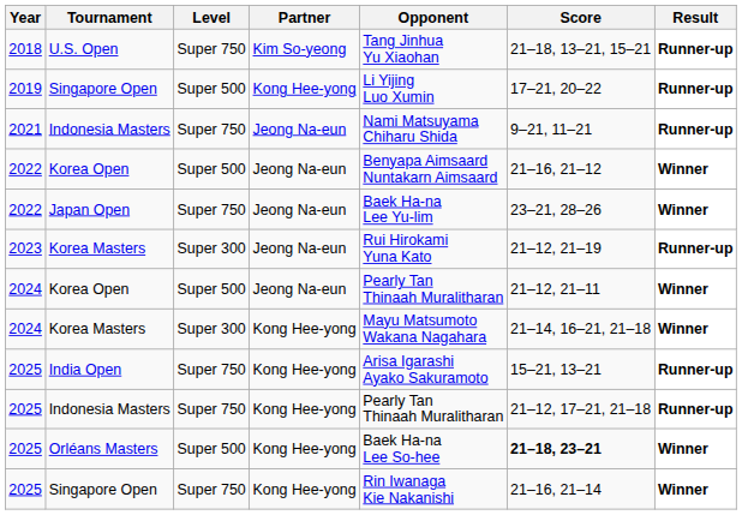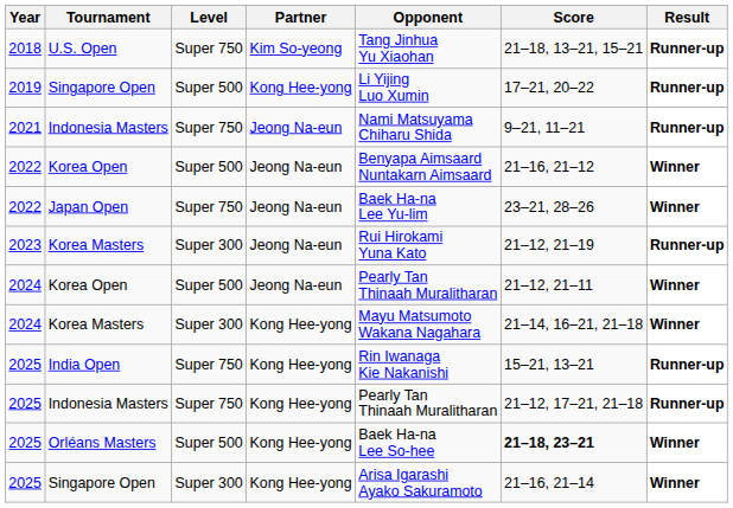 <table class="sortable wikitable" style="font-size: 90%;">
 <tr>
 <th>Year</th>
 <th>Tournament</th>
 <th>Level</th>
 <th>Partner</th>
 <th>Opponent</th>
 <th>Score</th>
 <th>Result</th>
 </tr>
 <tr>
 <td align="center"><a href='#'>2018</a></td>
 <td align="left"><a href='#'>U.S. Open</a></td>
 <td align="left">Super 750</td>
 <td align="left"> <a href='#'>Kim So-yeong</a></td>
 <td align="left"> <a href='#'>Tang Jinhua</a><br> <a href='#'>Yu Xiaohan</a></td>
 <td align="left">21–18, 13–21, 15–21</td>
 <td style="text-align:left; background:white"> <strong>Runner-up</strong></td>
 </tr>
 <tr>
 <td align="center"><a href='#'>2019</a></td>
 <td align="left"><a href='#'>Singapore Open</a></td>
 <td align="left">Super 500</td>
 <td align="left"> <a href='#'>Kong Hee-yong</a></td>
 <td align="left"> <a href='#'>Li Yijing</a><br> <a href='#'>Luo Xumin</a></td>
 <td align="left">17–21, 20–22</td>
 <td style="text-align:left; background:white"> <strong>Runner-up</strong></td>
 </tr>
 <tr>
 <td align="center"><a href='#'>2021</a></td>
 <td align="left"><a href='#'>Indonesia Masters</a></td>
 <td align="left">Super 750</td>
 <td align="left"> <a href='#'>Jeong Na-eun</a></td>
 <td align="left"> <a href='#'>Nami Matsuyama</a><br> <a href='#'>Chiharu Shida</a></td>
 <td align="left">9–21, 11–21</td>
 <td style="text-align:left; background:white"> <strong>Runner-up</strong></td>
 </tr>
 <tr>
 <td align="center"><a href='#'>2022</a></td>
 <td align="left"><a href='#'>Korea Open</a></td>
 <td align="left">Super 500</td>
 <td align="left"> Jeong Na-eun</td>
 <td align="left"> <a href='#'>Benyapa Aimsaard</a><br> <a href='#'>Nuntakarn Aimsaard</a></td>
 <td align="left">21–16, 21–12</td>
 <td style="text-align:left; background:white"> <strong>Winner</strong></td>
 </tr>
 <tr>
 <td align="center"><a href='#'>2022</a></td>
 <td align="left"><a href='#'>Japan Open</a></td>
 <td align="left">Super 750</td>
 <td align="left"> Jeong Na-eun</td>
 <td align="left"> <a href='#'>Baek Ha-na</a><br> <a href='#'>Lee Yu-lim</a></td>
 <td align="left">23–21, 28–26</td>
 <td style="text-align:left; background:white"> <strong>Winner</strong></td>
 </tr>
 <tr>
 <td align="center"><a href='#'>2023</a></td>
 <td align="left"><a href='#'>Korea Masters</a></td>
 <td align="left">Super 300</td>
 <td align="left"> Jeong Na-eun</td>
 <td align="left"> <a href='#'>Rui Hirokami</a><br> <a href='#'>Yuna Kato</a></td>
 <td align="left">21–12, 21–19</td>
 <td style="text-align:left; background:white"> <strong>Runner-up</strong></td>
 </tr>
 <tr>
 <td align="center"><a href='#'>2024</a></td>
 <td align="left">Korea Open</td>
 <td align="left">Super 500</td>
 <td align="left"> Jeong Na-eun</td>
 <td align="left"> <a href='#'>Pearly Tan</a><br> <a href='#'>Thinaah Muralitharan</a></td>
 <td align="left">21–12, 21–11</td>
 <td style="text-align:left; background:white"> <strong>Winner</strong></td>
 </tr>
 <tr>
 <td align="center"><a href='#'>2024</a></td>
 <td align="left">Korea Masters</td>
 <td align="left">Super 300</td>
 <td align="left"> Kong Hee-yong</td>
 <td align="left"> <a href='#'>Mayu Matsumoto</a><br> <a href='#'>Wakana Nagahara</a></td>
 <td align="left">21–14, 16–21, 21–18</td>
 <td style="text-align:left; background:white"> <strong>Winner</strong></td>
 </tr>
 <tr>
 <td align="center"><a href='#'>2025</a></td>
 <td align="left"><a href='#'>India Open</a></td>
 <td align="left">Super 750</td>
 <td align="left"> Kong Hee-yong</td>
-<td align="left"> <a href='#'>Arisa Igarashi</a><br> <a href='#'>Ayako Sakuramoto</a></td>
+<td align="left"> <a href='#'>Rin Iwanaga</a> <br> <a href='#'>Kie Nakanishi</a></td>
 <td align="left">15–21, 13–21</td>
 <td style="text-align:left; background:white"> <strong>Runner-up</strong></td>
 </tr>
 <tr>
 <td align="center"><a href='#'>2025</a></td>
 <td align="left">Indonesia Masters</td>
 <td align="left">Super 750</td>
 <td align="left"> Kong Hee-yong</td>
 <td align="left"> Pearly Tan<br> Thinaah Muralitharan</td>
 <td align="left">21–12, 17–21, 21–18</td>
 <td style="text-align:left; background:white"> <strong>Runner-up</strong></td>
 </tr>
 <tr>
 <td align="center"><a href='#'>2025</a></td>
 <td align="left"><a href='#'>Orléans Masters</a></td>
 <td align="left">Super 500</td>
 <td align="left"> Kong Hee-yong</td>
 <td align="left"> Baek Ha-na <br> <a href='#'>Lee So-hee</a></td>
 <td align="left"><strong>21–18, 23–21</strong></td>
 <td style="text-align:left; background: white"> <strong>Winner</strong></td>
 </tr>
 <tr>
 <td align="center"><a href='#'>2025</a></td>
 <td align="left">Singapore Open</td>
-<td align="left">Super 750</td>
+<td align="left">Super 300</td>
 <td align="left"> Kong Hee-yong</td>
-<td align="left"> <a href='#'>Rin Iwanaga</a> <br> <a href='#'>Kie Nakanishi</a></td>
+<td align="left"> <a href='#'>Arisa Igarashi</a><br> <a href='#'>Ayako Sakuramoto</a></td>
 <td align="left">21–16, 21–14</td>
 <td style="text-align:left; background: white"> <strong>Winner</strong></td>
 </tr>
 </table>
